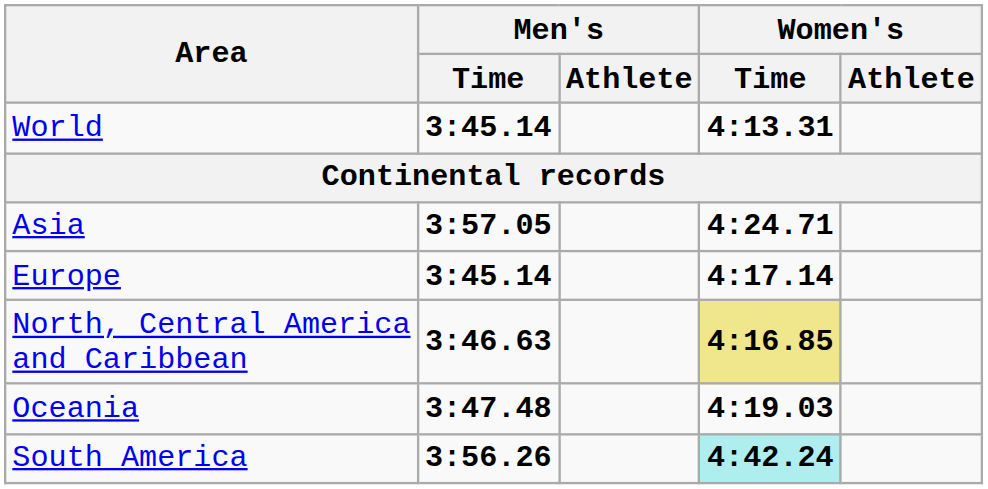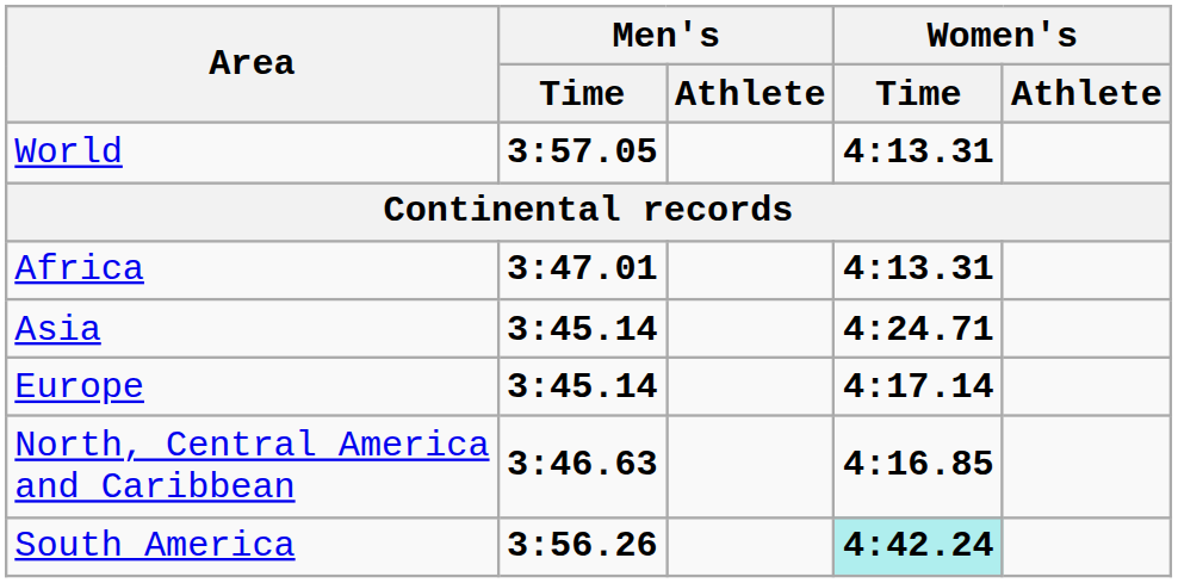 <table class="wikitable">
 <tr>
 <th rowspan=2>Area</th>
 <th colspan=2>Men's</th>
 <th colspan=2>Women's</th>
 </tr>
 <tr>
 <th>Time</th>
 <th>Athlete</th>
 <th>Time</th>
 <th>Athlete</th>
 </tr>
 <tr>
 <td><a href='#'>World</a></td>
-<td><strong>3:45.14</strong></td>
+<td><strong>3:57.05</strong></td>
 <td></td>
 <td><strong>4:13.31</strong></td>
 <td></td>
 </tr>
 <tr>
 <th colspan=5>Continental records</th>
 </tr>
 <tr>
+<td><a href='#'>Africa</a></td>
+<td><strong>3:47.01</strong></td>
+<td></td>
+<td><strong>4:13.31</strong></td>
+<td></td>
+</tr>
+<tr>
 <td><a href='#'>Asia</a></td>
-<td><strong>3:57.05</strong></td>
+<td><strong>3:45.14</strong></td>
 <td></td>
 <td><strong>4:24.71</strong></td>
 <td></td>
 </tr>
 <tr>
 <td><a href='#'>Europe</a></td>
 <td><strong>3:45.14</strong></td>
 <td></td>
 <td><strong>4:17.14</strong></td>
 <td></td>
 </tr>
 <tr>
 <td><a href='#'>North, Central America<br> and Caribbean</a></td>
 <td><strong>3:46.63</strong></td>
 <td></td>
-<td style="background: khaki;"><strong>4:16.85</strong></td>
-<td></td>
-</tr>
-<tr>
-<td><a href='#'>Oceania</a></td>
-<td><strong>3:47.48</strong></td>
-<td></td>
-<td><strong>4:19.03</strong></td>
+<td><strong>4:16.85</strong></td>
 <td></td>
 </tr>
 <tr>
 <td><a href='#'>South America</a></td>
 <td><strong>3:56.26</strong></td>
 <td></td>
 <td style="background: paleturquoise;"><strong>4:42.24</strong></td>
 <td></td>
 </tr>
 </table>
